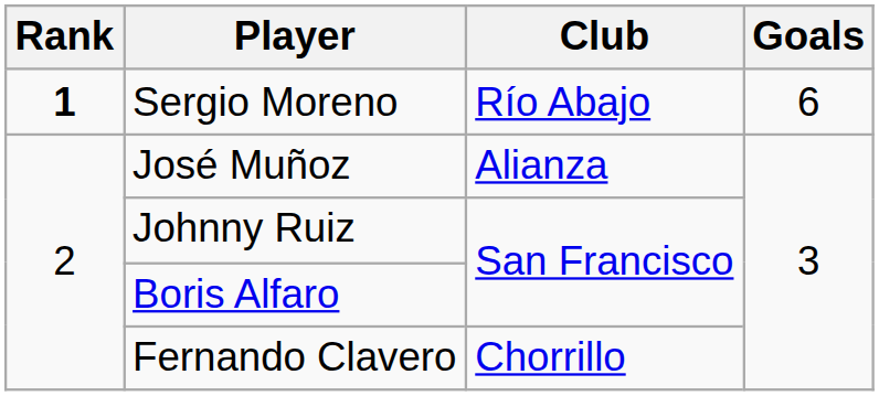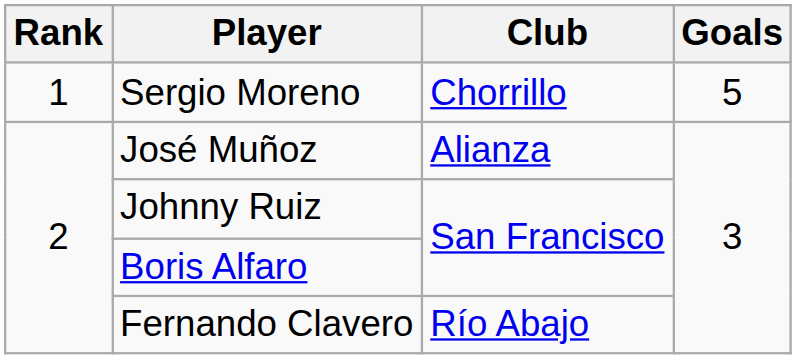 <table class="wikitable sortable" style="text-align:center">
 <tr>
 <th>Rank</th>
 <th>Player</th>
 <th>Club</th>
 <th>Goals</th>
 </tr>
 <tr>
-<td><strong>1</strong></td>
+<td>1</td>
 <td align=left> Sergio Moreno</td>
-<td align=left><a href='#'>Río Abajo</a></td>
-<td>6</td>
+<td align=left><a href='#'>Chorrillo</a></td>
+<td>5</td>
 </tr>
 <tr>
 <td rowspan=4>2</td>
 <td align=left> José Muñoz</td>
 <td align=left><a href='#'>Alianza</a></td>
 <td rowspan=4>3</td>
 </tr>
 <tr>
 <td align=left> Johnny Ruiz</td>
 <td rowspan=2><a href='#'>San Francisco</a></td>
 </tr>
 <tr>
 <td align=left> <a href='#'>Boris Alfaro</a></td>
 </tr>
 <tr>
 <td align=left> Fernando Clavero</td>
-<td align=left><a href='#'>Chorrillo</a></td>
+<td align=left><a href='#'>Río Abajo</a></td>
 </tr>
 </table>
